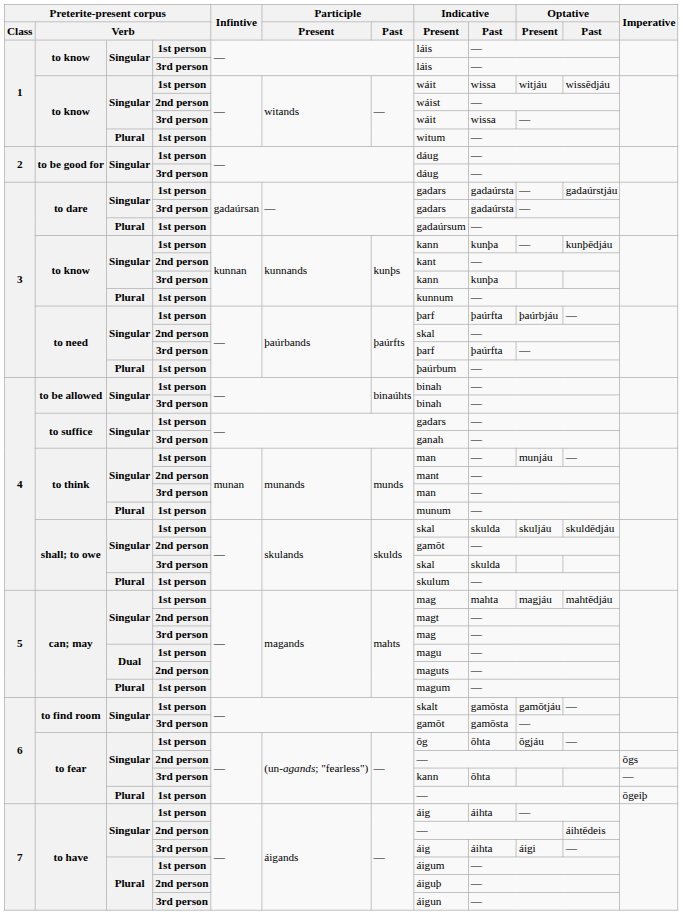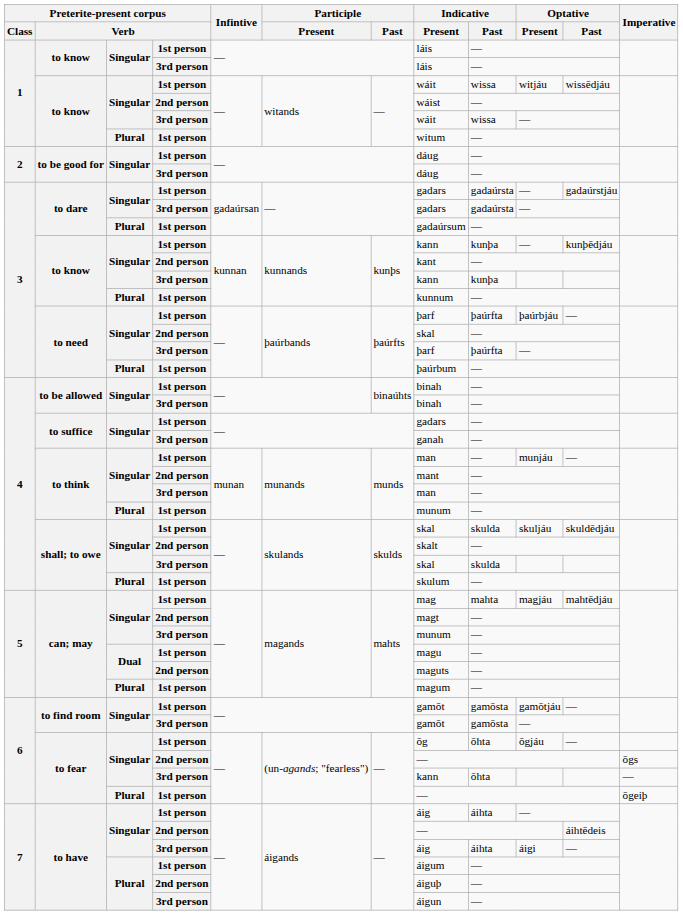 <table class="wikitable mw-collapsible mw-collapsed">
 <tr>
 <th colspan="4" rowspan="2">Preterite-present corpus</th>
 <th rowspan="3">Infintive</th>
 <th colspan="2">Participle</th>
 <th colspan="2">Indicative</th>
 <th colspan="2">Optative</th>
 <th rowspan="3">Imperative</th>
 </tr>
 <tr>
 <th rowspan="2">Present</th>
 <th rowspan="2">Past</th>
 <th rowspan="2">Present</th>
 <th rowspan="2">Past</th>
 <th rowspan="2">Present</th>
 <th rowspan="2">Past</th>
 </tr>
 <tr>
 <th>Class</th>
 <th colspan="3">Verb</th>
 </tr>
 <tr>
 <th rowspan="6">1</th>
 <th rowspan="2">to know</th>
 <th rowspan="2">Singular</th>
 <th>1st person</th>
 <td colspan="3" rowspan="2">—</td>
 <td>láis</td>
 <td colspan="3">—</td>
 <td rowspan="2"></td>
 </tr>
 <tr>
 <th>3rd person</th>
 <td>láis</td>
 <td colspan="3">—</td>
 </tr>
 <tr>
 <th rowspan="4">to know</th>
 <th rowspan="3">Singular</th>
 <th>1st person</th>
 <td rowspan="4">—</td>
 <td rowspan="4">witands</td>
 <td rowspan="4">—</td>
 <td>wáit</td>
 <td>wissa</td>
 <td>witjáu</td>
 <td>wissēdjáu</td>
 <td rowspan="4"></td>
 </tr>
 <tr>
 <th>2nd person</th>
 <td>wáist</td>
 <td colspan="3">—</td>
 </tr>
 <tr>
 <th>3rd person</th>
 <td>wáit</td>
 <td>wissa</td>
 <td colspan="2">—</td>
 </tr>
 <tr>
 <th>Plural</th>
 <th>1st person</th>
 <td>witum</td>
 <td colspan="3">—</td>
 </tr>
 <tr>
 <th rowspan="2">2</th>
 <th rowspan="2">to be good for</th>
 <th rowspan="2">Singular</th>
 <th>1st person</th>
 <td colspan="3" rowspan="2">—</td>
 <td>dáug</td>
 <td colspan="3">—</td>
 <td rowspan="2"></td>
 </tr>
 <tr>
 <th>3rd person</th>
 <td>dáug</td>
 <td colspan="3">—</td>
 </tr>
 <tr>
 <th rowspan="11">3</th>
 <th rowspan="3">to dare</th>
 <th rowspan="2">Singular</th>
 <th>1st person</th>
 <td rowspan="3">gadaúrsan</td>
 <td colspan="2" rowspan="3">—</td>
 <td>gadars</td>
 <td>gadaúrsta</td>
 <td>—</td>
 <td>gadaúrstjáu</td>
 <td rowspan="3"></td>
 </tr>
 <tr>
 <th>3rd person</th>
 <td>gadars</td>
 <td>gadaúrsta</td>
 <td colspan="2">—</td>
 </tr>
 <tr>
 <th>Plural</th>
 <th>1st person</th>
 <td>gadaúrsum</td>
 <td colspan="3">—</td>
 </tr>
 <tr>
 <th rowspan="4">to know</th>
 <th rowspan="3">Singular</th>
 <th>1st person</th>
 <td rowspan="4">kunnan</td>
 <td rowspan="4">kunnands</td>
 <td rowspan="4">kunþs</td>
 <td>kann</td>
 <td>kunþa</td>
 <td>—</td>
 <td>kunþēdjáu</td>
 <td rowspan="4"></td>
 </tr>
 <tr>
 <th>2nd person</th>
 <td>kant</td>
 <td colspan="3">—</td>
 </tr>
 <tr>
 <th>3rd person</th>
 <td>kann</td>
 <td>kunþa</td>
 <td></td>
 <td></td>
 </tr>
 <tr>
 <th>Plural</th>
 <th>1st person</th>
 <td>kunnum</td>
 <td colspan="3">—</td>
 </tr>
 <tr>
 <th rowspan="4">to need</th>
 <th rowspan="3">Singular</th>
 <th>1st person</th>
 <td rowspan="4">—</td>
 <td rowspan="4">þaúrbands</td>
 <td rowspan="4">þaúrfts</td>
 <td>þarf</td>
 <td>þaúrfta</td>
 <td>þaúrbjáu</td>
 <td>—</td>
 <td rowspan="4"></td>
 </tr>
 <tr>
 <th>2nd person</th>
 <td>skal</td>
 <td colspan="3">—</td>
 </tr>
 <tr>
 <th>3rd person</th>
 <td>þarf</td>
 <td>þaúrfta</td>
 <td colspan="2">—</td>
 </tr>
 <tr>
 <th>Plural</th>
 <th>1st person</th>
 <td>þaúrbum</td>
 <td colspan="3">—</td>
 </tr>
 <tr>
 <th rowspan="12">4</th>
 <th rowspan="2">to be allowed</th>
 <th rowspan="2">Singular</th>
 <th>1st person</th>
 <td colspan="2" rowspan="2">—</td>
 <td rowspan="2">binaúhts</td>
 <td>binah</td>
 <td colspan="3">—</td>
 <td rowspan="2"></td>
 </tr>
 <tr>
 <th>3rd person</th>
 <td>binah</td>
 <td colspan="3">—</td>
 </tr>
 <tr>
 <th rowspan="2">to suffice</th>
 <th rowspan="2">Singular</th>
 <th>1st person</th>
 <td colspan="3" rowspan="2">—</td>
 <td>gadars</td>
 <td colspan="3">—</td>
 <td rowspan="2"></td>
 </tr>
 <tr>
 <th>3rd person</th>
 <td>ganah</td>
 <td colspan="3">—</td>
 </tr>
 <tr>
 <th rowspan="4">to think</th>
 <th rowspan="3">Singular</th>
 <th>1st person</th>
 <td rowspan="4">munan</td>
 <td rowspan="4">munands</td>
 <td rowspan="4">munds</td>
 <td>man</td>
 <td>—</td>
 <td>munjáu</td>
 <td>—</td>
 <td rowspan="4"></td>
 </tr>
 <tr>
 <th>2nd person</th>
 <td>mant</td>
 <td colspan="3">—</td>
 </tr>
 <tr>
 <th>3rd person</th>
 <td>man</td>
 <td colspan="3">—</td>
 </tr>
 <tr>
 <th>Plural</th>
 <th>1st person</th>
 <td>munum</td>
 <td colspan="3">—</td>
 </tr>
 <tr>
 <th rowspan="4">shall; to owe</th>
 <th rowspan="3">Singular</th>
 <th>1st person</th>
 <td rowspan="4">—</td>
 <td rowspan="4">skulands</td>
 <td rowspan="4">skulds</td>
 <td>skal</td>
 <td>skulda</td>
 <td>skuljáu</td>
 <td>skuldēdjáu</td>
 <td rowspan="4"></td>
 </tr>
 <tr>
 <th>2nd person</th>
-<td>gamōt</td>
+<td>skalt</td>
 <td colspan="3">—</td>
 </tr>
 <tr>
 <th>3rd person</th>
 <td>skal</td>
 <td>skulda</td>
 <td></td>
 <td></td>
 </tr>
 <tr>
 <th>Plural</th>
 <th>1st person</th>
 <td>skulum</td>
 <td colspan="3">—</td>
 </tr>
 <tr>
 <th rowspan="6">5</th>
 <th rowspan="6">can; may</th>
 <th rowspan="3">Singular</th>
 <th>1st person</th>
 <td rowspan="6">—</td>
 <td rowspan="6">magands</td>
 <td rowspan="6">mahts</td>
 <td>mag</td>
 <td>mahta</td>
 <td>magjáu</td>
 <td>mahtēdjáu</td>
 <td rowspan="6"></td>
 </tr>
 <tr>
 <th>2nd person</th>
 <td>magt</td>
 <td colspan="3">—</td>
 </tr>
 <tr>
 <th>3rd person</th>
-<td>mag</td>
+<td>munum</td>
 <td colspan="3">—</td>
 </tr>
 <tr>
 <th rowspan="2">Dual</th>
 <th>1st person</th>
 <td>magu</td>
 <td colspan="3">—</td>
 </tr>
 <tr>
 <th>2nd person</th>
 <td>maguts</td>
 <td colspan="3">—</td>
 </tr>
 <tr>
 <th>Plural</th>
 <th>1st person</th>
 <td>magum</td>
 <td colspan="3">—</td>
 </tr>
 <tr>
 <th rowspan="6">6</th>
 <th rowspan="2">to find room</th>
 <th rowspan="2">Singular</th>
 <th>1st person</th>
 <td colspan="3" rowspan="2">—</td>
-<td>skalt</td>
+<td>gamōt</td>
 <td>gamōsta</td>
 <td>gamōtjáu</td>
 <td>—</td>
 <td rowspan="2"></td>
 </tr>
 <tr>
 <th>3rd person</th>
 <td>gamōt</td>
 <td>gamōsta</td>
 <td colspan="2">—</td>
 </tr>
 <tr>
 <th rowspan="4">to fear</th>
 <th rowspan="3">Singular</th>
 <th>1st person</th>
 <td rowspan="4">—</td>
 <td rowspan="4">(un-<em>agands</em>; "fearless")</td>
 <td rowspan="4">—</td>
 <td>ōg</td>
 <td>ōhta</td>
 <td>ōgjáu</td>
 <td>—</td>
 <td></td>
 </tr>
 <tr>
 <th>2nd person</th>
 <td colspan="4">—</td>
 <td>ōgs</td>
 </tr>
 <tr>
 <th>3rd person</th>
 <td>kann</td>
 <td>ōhta</td>
 <td></td>
 <td></td>
 <td>—</td>
 </tr>
 <tr>
 <th>Plural</th>
 <th>1st person</th>
 <td colspan="4">—</td>
 <td>ōgeiþ</td>
 </tr>
 <tr>
 <th rowspan="6">7</th>
 <th rowspan="6">to have</th>
 <th rowspan="3">Singular</th>
 <th>1st person</th>
 <td rowspan="6">—</td>
 <td rowspan="6">áigands</td>
 <td rowspan="6">—</td>
 <td>áig</td>
 <td>áihta</td>
 <td colspan="2">—</td>
 <td rowspan="6"></td>
 </tr>
 <tr>
 <th>2nd person</th>
 <td colspan="3">—</td>
 <td>áihtēdeis</td>
 </tr>
 <tr>
 <th>3rd person</th>
 <td>áig</td>
 <td>áihta</td>
 <td>áigi</td>
 <td>—</td>
 </tr>
 <tr>
 <th rowspan="3">Plural</th>
 <th>1st person</th>
 <td>áigum</td>
 <td colspan="3">—</td>
 </tr>
 <tr>
 <th>2nd person</th>
 <td>áiguþ</td>
 <td colspan="3">—</td>
 </tr>
 <tr>
 <th>3rd person</th>
 <td>áigun</td>
 <td colspan="3">—</td>
 </tr>
 </table>
